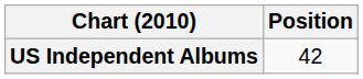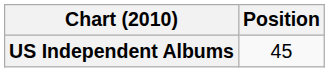 <table class="wikitable plainrowheaders" style="text-align:center">
 <tr>
 <th scope="col">Chart (2010)</th>
 <th scope="col">Position</th>
 </tr>
 <tr>
 <th scope="row">US Independent Albums</th>
-<td>42</td>
+<td>45</td>
 </tr>
 </table>
